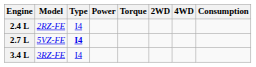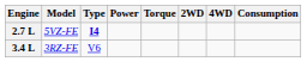 <table class="wikitable" style="font-size:90%;text-align:center;">
 <tr>
 <th>Engine</th>
 <th>Model</th>
 <th>Type</th>
 <th>Power</th>
 <th>Torque</th>
 <th>2WD</th>
 <th>4WD</th>
 <th>Consumption</th>
-</tr>
-<tr>
-<th>2.4 L</th>
-<td><em><a href='#'>2RZ-FE</a></em></td>
-<td><a href='#'>I4</a></td>
-<td></td>
-<td></td>
-<td></td>
-<td></td>
-<td></td>
 </tr>
 <tr>
 <th>2.7 L</th>
 <td><em><a href='#'>5VZ-FE</a></em></td>
 <td><strong><a href='#'>I4</a></strong></td>
 <td></td>
 <td></td>
 <td></td>
 <td></td>
 <td></td>
 </tr>
 <tr>
 <th>3.4 L</th>
 <td><em><a href='#'>3RZ-FE</a></em></td>
-<td><a href='#'>I4</a></td>
+<td><a href='#'>V6</a></td>
 <td></td>
 <td></td>
 <td></td>
 <td></td>
 <td></td>
 </tr>
 </table>
